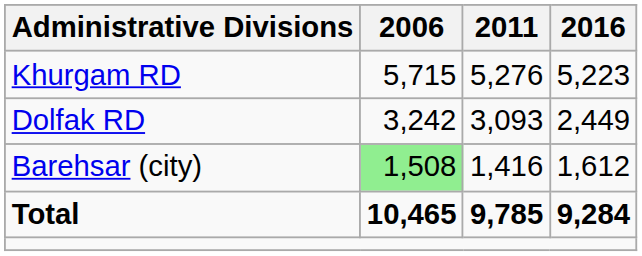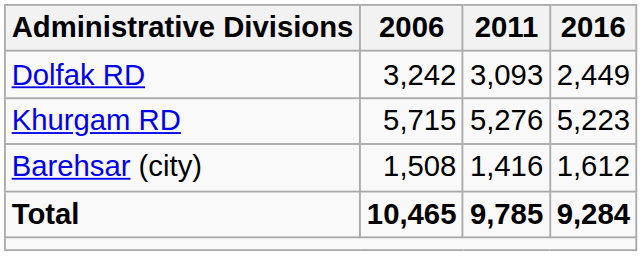 <table class="wikitable">
 <tr>
 <th>Administrative Divisions</th>
 <th>2006</th>
 <th>2011</th>
 <th>2016</th>
 </tr>
 <tr>
+<td><a href='#'>Dolfak RD</a></td>
+<td style="text-align: right;">3,242</td>
+<td style="text-align: right;">3,093</td>
+<td style="text-align: right;">2,449</td>
+</tr>
+<tr>
 <td><a href='#'>Khurgam RD</a></td>
 <td style="text-align: right;">5,715</td>
 <td style="text-align: right;">5,276</td>
 <td style="text-align: right;">5,223</td>
 </tr>
 <tr>
-<td><a href='#'>Dolfak RD</a></td>
-<td style="text-align: right;">3,242</td>
-<td style="text-align: right;">3,093</td>
-<td style="text-align: right;">2,449</td>
-</tr>
-<tr>
 <td><a href='#'>Barehsar</a> (city)</td>
-<td style="background: lightgreen; text-align: right;">1,508</td>
+<td style="text-align: right;">1,508</td>
 <td style="text-align: right;">1,416</td>
 <td style="text-align: right;">1,612</td>
 </tr>
 <tr>
 <td><strong>Total</strong></td>
 <td style="text-align: right;"><strong>10,465</strong></td>
 <td style="text-align: right;"><strong>9,785</strong></td>
 <td style="text-align: right;"><strong>9,284</strong></td>
 </tr>
 <tr>
 <td colspan=4></td>
 </tr>
 </table>
